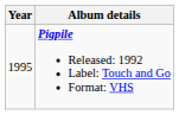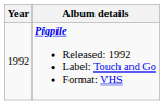 <table class ="wikitable">
 <tr>
 <th>Year</th>
 <th>Album details</th>
 </tr>
 <tr>
-<td>1995</td>
+<td>1992</td>
 <td><strong><em><a href='#'>Pigpile</a></em></strong><br><ul><li>Released: 1992</li><li>Label: <a href='#'>Touch and Go</a></li><li>Format: <a href='#'>VHS</a></li></ul></td>
 </tr>
 </table>
